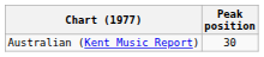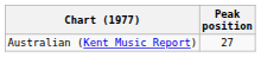 <table class="wikitable">
 <tr>
 <th>Chart (1977)</th>
 <th>Peak<br>position</th>
 </tr>
 <tr>
 <td>Australian (<a href='#'>Kent Music Report</a>)</td>
-<td align="center">30</td>
+<td align="center">27</td>
 </tr>
 </table>
